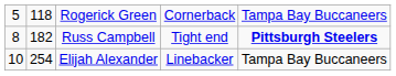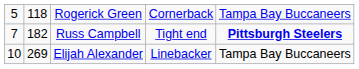 <table class="wikitable" style="text-align:center">
 <tr>
 <td>5</td>
 <td>118</td>
 <td><a href='#'>Rogerick Green</a></td>
 <td><a href='#'>Cornerback</a></td>
 <td><a href='#'>Tampa Bay Buccaneers</a></td>
 </tr>
 <tr>
-<td>8</td>
+<td>7</td>
 <td>182</td>
 <td><a href='#'>Russ Campbell</a></td>
 <td><a href='#'>Tight end</a></td>
 <td><strong><a href='#'>Pittsburgh Steelers</a></strong></td>
 </tr>
 <tr>
 <td>10</td>
-<td>254</td>
+<td>269</td>
 <td><a href='#'>Elijah Alexander</a></td>
 <td><a href='#'>Linebacker</a></td>
 <td>Tampa Bay Buccaneers</td>
 </tr>
 </table>
